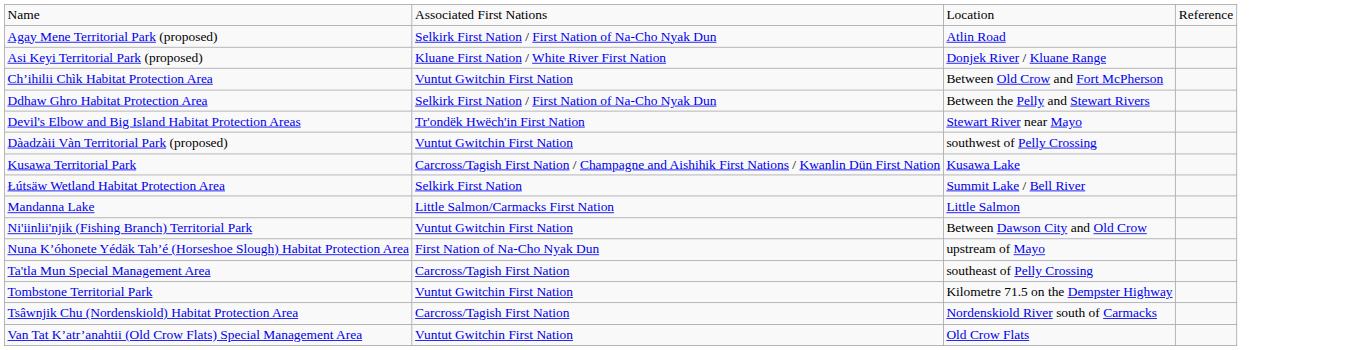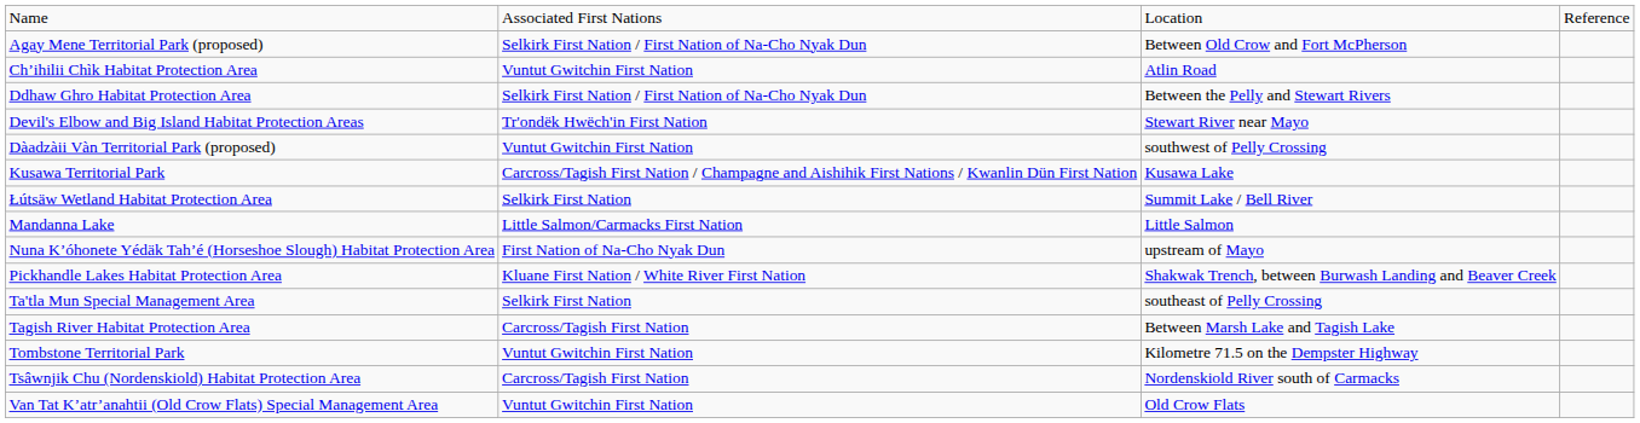 <table class="wikitable sortable">
 <tr>
 <td>Name</td>
 <td>Associated First Nations</td>
 <td>Location</td>
 <td>Reference</td>
 </tr>
 <tr>
 <td><a href='#'>Agay Mene Territorial Park</a> (proposed)</td>
 <td><a href='#'>Selkirk First Nation</a> / <a href='#'>First Nation of Na-Cho Nyak Dun</a></td>
-<td><a href='#'>Atlin Road</a></td>
-<td></td>
-</tr>
-<tr>
-<td><a href='#'>Asi Keyi Territorial Park</a> (proposed)</td>
-<td><a href='#'>Kluane First Nation</a> / <a href='#'>White River First Nation</a></td>
-<td><a href='#'>Donjek River</a> / <a href='#'>Kluane Range</a></td>
+<td>Between <a href='#'>Old Crow</a> and <a href='#'>Fort McPherson</a></td>
 <td></td>
 </tr>
 <tr>
 <td><a href='#'>Ch’ihilii Chìk Habitat Protection Area</a></td>
 <td><a href='#'>Vuntut Gwitchin First Nation</a></td>
-<td>Between <a href='#'>Old Crow</a> and <a href='#'>Fort McPherson</a></td>
+<td><a href='#'>Atlin Road</a></td>
 <td></td>
 </tr>
 <tr>
 <td><a href='#'>Ddhaw Ghro Habitat Protection Area</a></td>
 <td><a href='#'>Selkirk First Nation</a> / <a href='#'>First Nation of Na-Cho Nyak Dun</a></td>
 <td>Between the <a href='#'>Pelly</a> and <a href='#'>Stewart Rivers</a></td>
 <td></td>
 </tr>
 <tr>
 <td><a href='#'>Devil's Elbow and Big Island Habitat Protection Areas</a></td>
 <td><a href='#'>Tr'ondëk Hwëch'in First Nation</a></td>
 <td><a href='#'>Stewart River</a> near <a href='#'>Mayo</a></td>
 </tr>
 <tr>
 <td><a href='#'>Dàadzàii Vàn Territorial Park</a> (proposed)</td>
 <td><a href='#'>Vuntut Gwitchin First Nation</a></td>
 <td> southwest of <a href='#'>Pelly Crossing</a></td>
 <td></td>
 </tr>
 <tr>
 <td><a href='#'>Kusawa Territorial Park</a></td>
 <td><a href='#'>Carcross/Tagish First Nation</a> / <a href='#'>Champagne and Aishihik First Nations</a> / <a href='#'>Kwanlin Dün First Nation</a></td>
 <td><a href='#'>Kusawa Lake</a></td>
 <td><br></td>
 </tr>
 <tr>
 <td><a href='#'>Łútsäw Wetland Habitat Protection Area</a></td>
 <td><a href='#'>Selkirk First Nation</a></td>
 <td><a href='#'>Summit Lake</a> / <a href='#'>Bell River</a></td>
 <td></td>
 </tr>
 <tr>
 <td><a href='#'>Mandanna Lake</a></td>
 <td><a href='#'>Little Salmon/Carmacks First Nation</a></td>
 <td><a href='#'>Little Salmon</a></td>
 <td></td>
 </tr>
 <tr>
-<td><a href='#'>Ni'iinlii'njik (Fishing Branch) Territorial Park</a></td>
-<td><a href='#'>Vuntut Gwitchin First Nation</a></td>
-<td>Between <a href='#'>Dawson City</a> and <a href='#'>Old Crow</a></td>
-<td></td>
-</tr>
-<tr>
 <td><a href='#'>Nuna K’óhonete Yédäk Tah’é (Horseshoe Slough) Habitat Protection Area</a></td>
 <td><a href='#'>First Nation of Na-Cho Nyak Dun</a></td>
 <td> upstream of <a href='#'>Mayo</a></td>
 <td></td>
 </tr>
 <tr>
+<td><a href='#'>Pickhandle Lakes Habitat Protection Area</a></td>
+<td><a href='#'>Kluane First Nation</a> / <a href='#'>White River First Nation</a></td>
+<td><a href='#'>Shakwak Trench</a>, between <a href='#'>Burwash Landing</a> and <a href='#'>Beaver Creek</a></td>
+<td></td>
+</tr>
+<tr>
 <td><a href='#'>Ta'tla Mun Special Management Area</a></td>
+<td><a href='#'>Selkirk First Nation</a></td>
+<td> southeast of <a href='#'>Pelly Crossing</a></td>
+<td></td>
+</tr>
+<tr>
+<td><a href='#'>Tagish River Habitat Protection Area</a></td>
 <td><a href='#'>Carcross/Tagish First Nation</a></td>
-<td> southeast of <a href='#'>Pelly Crossing</a></td>
+<td>Between <a href='#'>Marsh Lake</a> and <a href='#'>Tagish Lake</a></td>
 <td></td>
 </tr>
 <tr>
 <td><a href='#'>Tombstone Territorial Park</a></td>
 <td><a href='#'>Vuntut Gwitchin First Nation</a></td>
 <td>Kilometre 71.5 on the <a href='#'>Dempster Highway</a></td>
 <td></td>
 </tr>
 <tr>
 <td><a href='#'>Tsâwnjik Chu (Nordenskiold) Habitat Protection Area</a></td>
 <td><a href='#'>Carcross/Tagish First Nation</a></td>
 <td><a href='#'>Nordenskiold River</a> south of <a href='#'>Carmacks</a></td>
 <td></td>
 </tr>
 <tr>
 <td><a href='#'>Van Tat K’atr’anahtii (Old Crow Flats) Special Management Area</a></td>
 <td><a href='#'>Vuntut Gwitchin First Nation</a></td>
 <td><a href='#'>Old Crow Flats</a></td>
 <td></td>
 </tr>
 </table>
